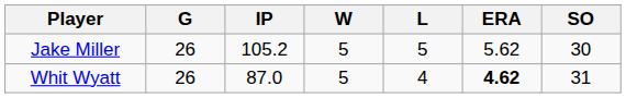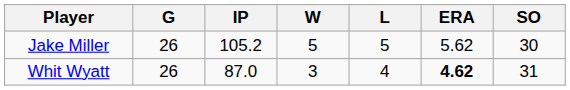 <table class="wikitable sortable">
 <tr>
 <th bgcolor="#DDDDFF" width="16%">Player</th>
 <th bgcolor="#DDDDFF" width="9%">G</th>
 <th bgcolor="#DDDDFF" width="9%">IP</th>
 <th bgcolor="#DDDDFF" width="9%">W</th>
 <th bgcolor="#DDDDFF" width="9%">L</th>
 <th bgcolor="#DDDDFF" width="9%">ERA</th>
 <th bgcolor="#DDDDFF" width="9%">SO</th>
 </tr>
 <tr align="center">
 <td><a href='#'>Jake Miller</a></td>
 <td>26</td>
 <td>105.2</td>
 <td>5</td>
 <td>5</td>
 <td>5.62</td>
 <td>30</td>
 </tr>
 <tr align="center">
 <td><a href='#'>Whit Wyatt</a></td>
 <td>26</td>
 <td>87.0</td>
-<td>5</td>
+<td>3</td>
 <td>4</td>
 <td><strong>4.62</strong></td>
 <td>31</td>
 </tr>
 </table>
